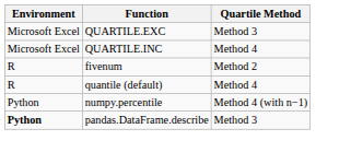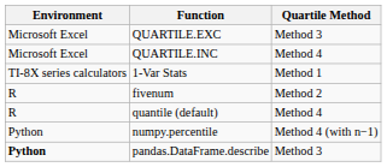 <table class="wikitable">
 <tr>
 <th>Environment</th>
 <th>Function</th>
 <th>Quartile Method</th>
 </tr>
 <tr>
 <td>Microsoft Excel</td>
 <td>QUARTILE.EXC</td>
 <td>Method 3</td>
 </tr>
 <tr>
 <td>Microsoft Excel</td>
 <td>QUARTILE.INC</td>
 <td>Method 4</td>
+</tr>
+<tr>
+<td>TI-8X series calculators</td>
+<td>1-Var Stats</td>
+<td>Method 1</td>
 </tr>
 <tr>
 <td>R</td>
 <td>fivenum</td>
 <td>Method 2</td>
 </tr>
 <tr>
 <td>R</td>
 <td>quantile (default)</td>
 <td>Method 4</td>
 </tr>
 <tr>
 <td>Python</td>
 <td>numpy.percentile</td>
 <td>Method 4 (with n−1)</td>
 </tr>
 <tr>
 <td><strong>Python</strong></td>
 <td>pandas.DataFrame.describe</td>
 <td>Method 3</td>
 </tr>
 </table>
